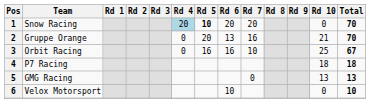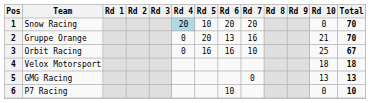 <table class="wikitable" style="font-size: 90%;">
 <tr>
 <th>Pos</th>
 <th>Team</th>
 <th>Rd 1</th>
 <th>Rd 2</th>
 <th>Rd 3</th>
 <th>Rd 4</th>
 <th>Rd 5</th>
 <th>Rd 6</th>
 <th>Rd 7</th>
 <th>Rd 8</th>
 <th>Rd 9</th>
 <th>Rd 10</th>
 <th>Total</th>
 </tr>
 <tr>
 <th>1</th>
 <td> Snow Racing</td>
 <td style="background:#dfdfdf;"></td>
 <td style="background:#dfdfdf;"></td>
 <td style="background:#dfdfdf;"></td>
 <td align="center" style="background: lightblue;">20</td>
-<td align="center"><strong>10</strong></td>
+<td align="center">10</td>
 <td align="center">20</td>
 <td align="center">20</td>
 <td style="background:#dfdfdf;"></td>
 <td style="background:#dfdfdf;"></td>
 <td align="center">0</td>
 <td align="center"><strong>70</strong></td>
 </tr>
 <tr>
 <th>2</th>
 <td> Gruppe Orange</td>
 <td style="background:#dfdfdf;"></td>
 <td style="background:#dfdfdf;"></td>
 <td style="background:#dfdfdf;"></td>
 <td align="center">0</td>
 <td align="center">20</td>
 <td align="center">13</td>
 <td align="center">16</td>
 <td style="background:#dfdfdf;"></td>
 <td style="background:#dfdfdf;"></td>
 <td align="center">21</td>
 <td align="center"><strong>70</strong></td>
 </tr>
 <tr>
 <th>3</th>
 <td> Orbit Racing</td>
 <td style="background:#dfdfdf;"></td>
 <td style="background:#dfdfdf;"></td>
 <td style="background:#dfdfdf;"></td>
 <td align="center">0</td>
 <td align="center">16</td>
 <td align="center">16</td>
 <td align="center">10</td>
 <td style="background:#dfdfdf;"></td>
 <td style="background:#dfdfdf;"></td>
 <td align="center">25</td>
 <td align="center"><strong>67</strong></td>
 </tr>
 <tr>
 <th>4</th>
-<td> P7 Racing</td>
+<td> Velox Motorsport</td>
 <td style="background:#dfdfdf;"></td>
 <td style="background:#dfdfdf;"></td>
 <td style="background:#dfdfdf;"></td>
 <td></td>
 <td></td>
 <td></td>
 <td></td>
 <td style="background:#dfdfdf;"></td>
 <td style="background:#dfdfdf;"></td>
 <td align="center">18</td>
 <td align="center"><strong>18</strong></td>
 </tr>
 <tr>
 <th>5</th>
 <td> GMG Racing</td>
 <td style="background:#dfdfdf;"></td>
 <td style="background:#dfdfdf;"></td>
 <td style="background:#dfdfdf;"></td>
 <td></td>
 <td></td>
 <td></td>
 <td align="center">0</td>
 <td style="background:#dfdfdf;"></td>
 <td style="background:#dfdfdf;"></td>
 <td align="center">13</td>
 <td align="center"><strong>13</strong></td>
 </tr>
 <tr>
 <th>6</th>
-<td> Velox Motorsport</td>
+<td> P7 Racing</td>
 <td style="background:#dfdfdf;"></td>
 <td style="background:#dfdfdf;"></td>
 <td style="background:#dfdfdf;"></td>
 <td></td>
 <td></td>
 <td align="center">10</td>
 <td></td>
 <td style="background:#dfdfdf;"></td>
 <td style="background:#dfdfdf;"></td>
 <td align="center">0</td>
 <td align="center"><strong>10</strong></td>
 </tr>
 <tr>
 </tr>
 </table>
